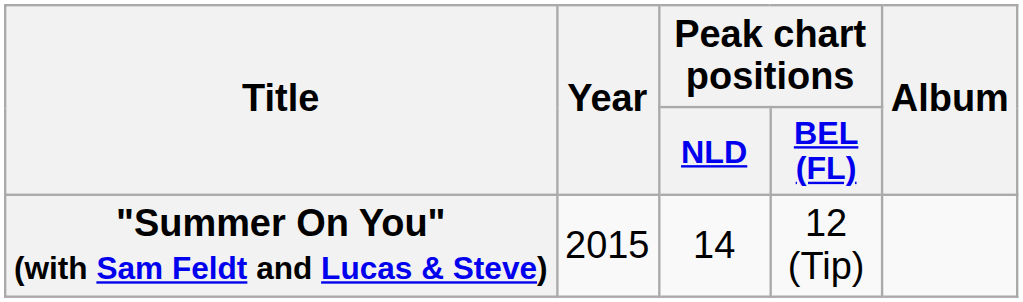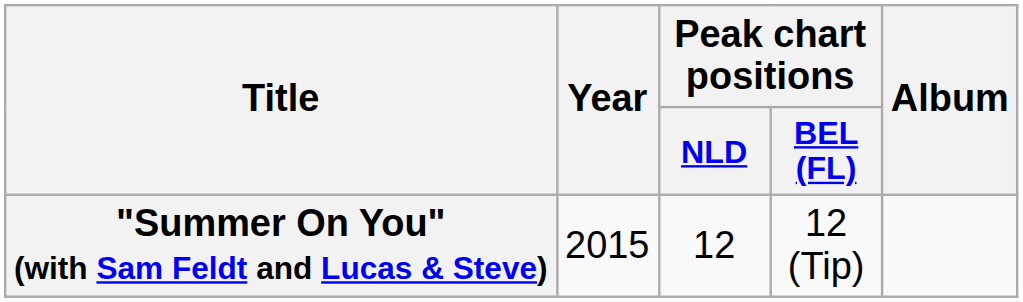 <table class="wikitable plainrowheaders" style="text-align:center;" border="1">
 <tr>
 <th scope="col" rowspan="2">Title</th>
 <th scope="col" rowspan="2">Year</th>
 <th colspan="2">Peak chart positions</th>
 <th scope="col" rowspan="2">Album</th>
 </tr>
 <tr>
 <th scope="col" style="width:3em;font-size:85%;"><a href='#'>NLD</a><br></th>
 <th scope="col" style="width:3em;font-size:85%;"><a href='#'>BEL (FL)</a><br></th>
 </tr>
 <tr>
 <th scope="row">"Summer On You"<br><small>(with <a href='#'>Sam Feldt</a> and <a href='#'>Lucas & Steve</a>)</small></th>
 <td>2015</td>
-<td>14</td>
+<td>12</td>
 <td>12 (Tip)</td>
 <td></td>
 </tr>
 </table>
